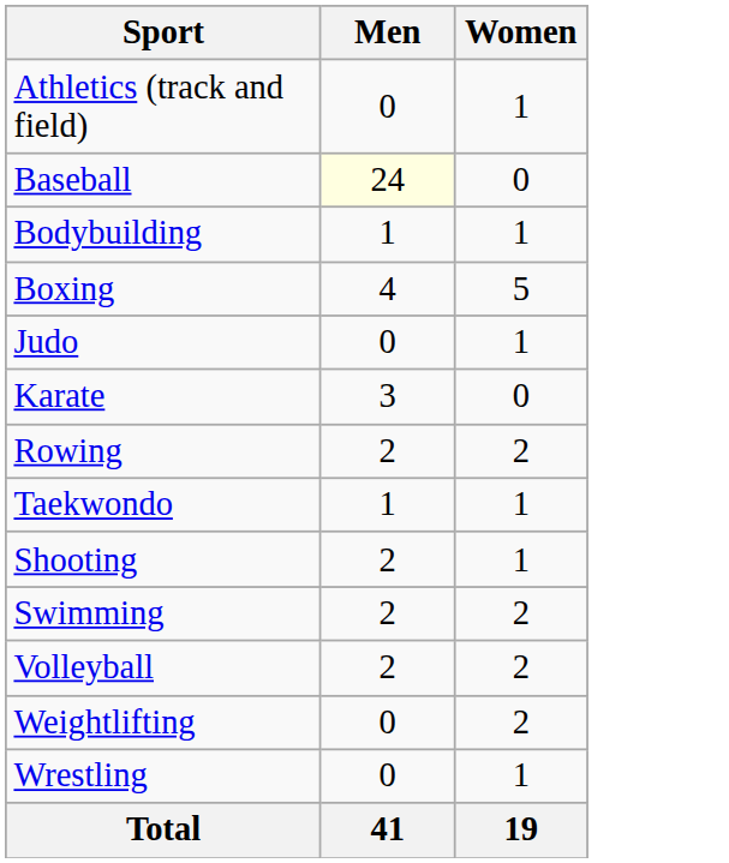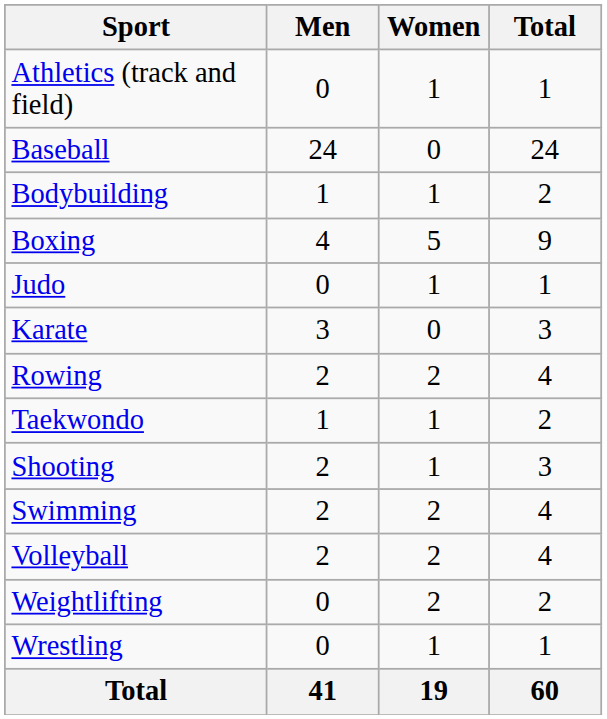 <table class="wikitable sortable" style="text-align:center;">
 <tr>
 <th width=140>Sport</th>
 <th width=55>Men</th>
 <th width=55>Women</th>
+<th width=55>Total</th>
 </tr>
 <tr>
 <td align=left><a href='#'>Athletics</a> (track and field)</td>
 <td>0</td>
 <td>1</td>
+<td>1</td>
 </tr>
 <tr>
 <td align=left><a href='#'>Baseball</a></td>
-<td style="background: lightyellow;">24</td>
+<td>24</td>
 <td>0</td>
+<td>24</td>
 </tr>
 <tr>
 <td align=left><a href='#'>Bodybuilding</a></td>
 <td>1</td>
 <td>1</td>
+<td>2</td>
 </tr>
 <tr>
 <td align=left><a href='#'>Boxing</a></td>
 <td>4</td>
 <td>5</td>
+<td>9</td>
 </tr>
 <tr>
 <td align=left><a href='#'>Judo</a></td>
 <td>0</td>
+<td>1</td>
 <td>1</td>
 </tr>
 <tr>
 <td align=left><a href='#'>Karate</a></td>
 <td>3</td>
 <td>0</td>
+<td>3</td>
 </tr>
 <tr>
 <td align=left><a href='#'>Rowing</a></td>
 <td>2</td>
 <td>2</td>
+<td>4</td>
 </tr>
 <tr>
 <td align=left><a href='#'>Taekwondo</a></td>
 <td>1</td>
 <td>1</td>
+<td>2</td>
 </tr>
 <tr>
 <td align=left><a href='#'>Shooting</a></td>
 <td>2</td>
 <td>1</td>
+<td>3</td>
 </tr>
 <tr>
 <td align=left><a href='#'>Swimming</a></td>
 <td>2</td>
 <td>2</td>
+<td>4</td>
 </tr>
 <tr>
 <td align=left><a href='#'>Volleyball</a></td>
 <td>2</td>
 <td>2</td>
+<td>4</td>
 </tr>
 <tr>
 <td align=left><a href='#'>Weightlifting</a></td>
 <td>0</td>
+<td>2</td>
 <td>2</td>
 </tr>
 <tr>
 <td align=left><a href='#'>Wrestling</a></td>
 <td>0</td>
 <td>1</td>
+<td>1</td>
 </tr>
 <tr>
 <th>Total</th>
 <th>41</th>
 <th>19</th>
+<th>60</th>
 </tr>
 </table>
